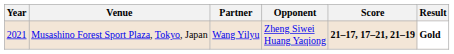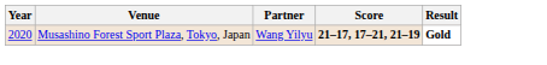 <table class="sortable wikitable" style="font-size: 90%;">
 <tr>
 <th>Year</th>
 <th>Venue</th>
 <th>Partner</th>
-<th>Opponent</th>
 <th>Score</th>
 <th>Result</th>
 </tr>
 <tr style="background:#F3E6D7">
-<td align="center"><a href='#'>2021</a></td>
+<td align="center"><a href='#'>2020</a></td>
 <td align="left"><a href='#'>Musashino Forest Sport Plaza</a>, <a href='#'>Tokyo</a>, Japan</td>
 <td align="left"> <a href='#'>Wang Yilyu</a></td>
-<td align="left"> <a href='#'>Zheng Siwei</a><br> <a href='#'>Huang Yaqiong</a></td>
 <td align="left"><strong>21–17, 17–21, 21–19</strong></td>
 <td style="text-align:left; background:white"> <strong>Gold</strong></td>
 </tr>
 </table>
